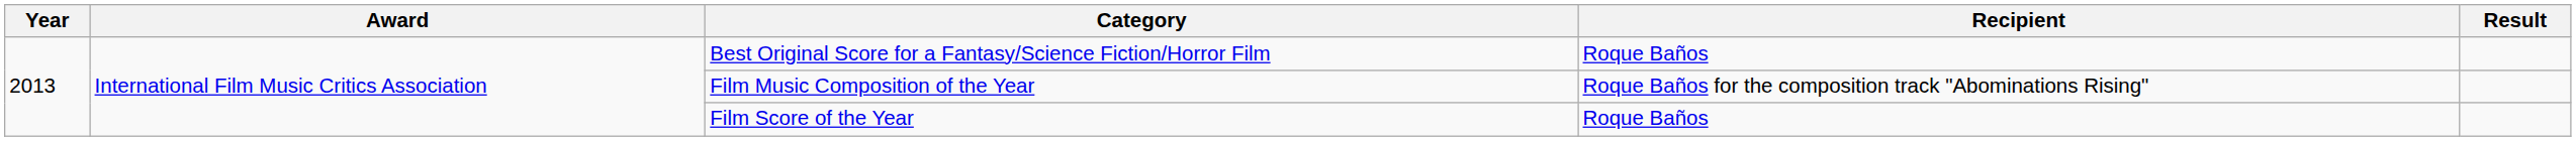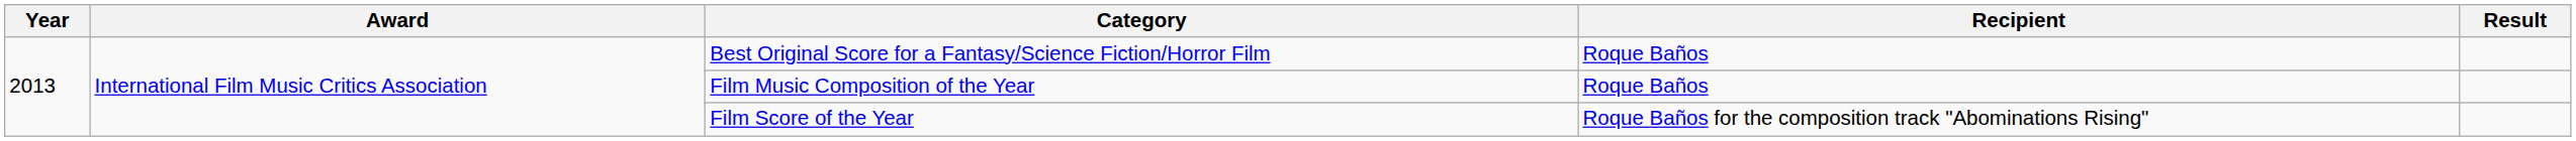 <table class="wikitable sortable" style="width:100%;">
 <tr>
 <th scope="col">Year</th>
 <th scope="col">Award</th>
 <th scope="col">Category</th>
 <th scope="col">Recipient</th>
 <th scope="col">Result</th>
 </tr>
 <tr>
 <td rowspan="3">2013</td>
 <td rowspan="3"><a href='#'>International Film Music Critics Association</a></td>
 <td><a href='#'>Best Original Score for a Fantasy/Science Fiction/Horror Film</a></td>
 <td><a href='#'>Roque Baños</a></td>
 <td></td>
 </tr>
 <tr>
 <td><a href='#'>Film Music Composition of the Year</a></td>
-<td><a href='#'>Roque Baños</a> for the composition track "Abominations Rising"</td>
+<td><a href='#'>Roque Baños</a></td>
 <td></td>
 </tr>
 <tr>
 <td><a href='#'>Film Score of the Year</a></td>
-<td><a href='#'>Roque Baños</a></td>
+<td><a href='#'>Roque Baños</a> for the composition track "Abominations Rising"</td>
 <td></td>
 </tr>
 </table>
